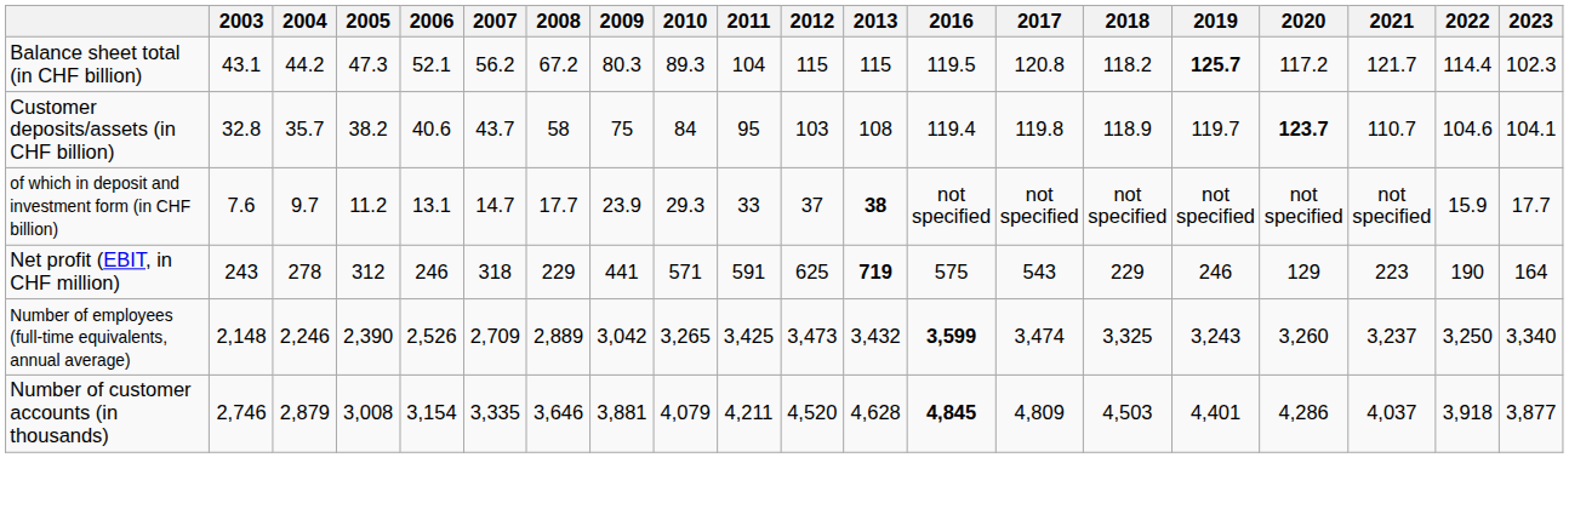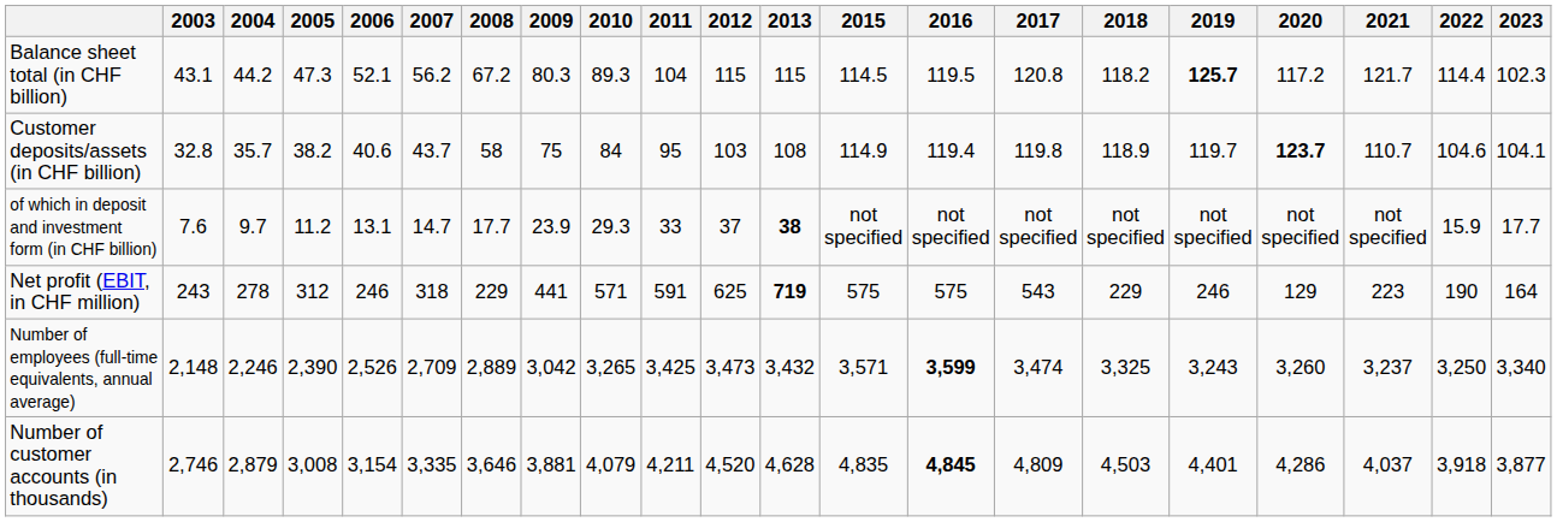 <table class="wikitable zebra">
 <tr class="hintergrundfarbe5">
 <th width="300"></th>
 <th width="54">2003</th>
 <th width="54">2004</th>
 <th width="54">2005</th>
 <th width="54">2006</th>
 <th width="54">2007</th>
 <th width="54">2008</th>
 <th width="54">2009</th>
 <th width="54">2010</th>
 <th width="54">2011</th>
 <th width="54">2012</th>
 <th width="54">2013</th>
+<th width="54">2015</th>
 <th width="54">2016</th>
 <th width="54">2017</th>
 <th width="54">2018</th>
 <th width="54">2019</th>
 <th width="54">2020</th>
 <th width="54">2021</th>
 <th width="54">2022</th>
 <th width="54">2023</th>
 </tr>
 <tr>
 <td align="left">Balance sheet total (in CHF billion)</td>
 <td align="center">43.1</td>
 <td align="center">44.2</td>
 <td align="center">47.3</td>
 <td align="center">52.1</td>
 <td align="center">56.2</td>
 <td align="center">67.2</td>
 <td align="center">80.3</td>
 <td align="center">89.3</td>
 <td align="center">104</td>
 <td align="center">115</td>
 <td align="center">115</td>
+<td align="center">114.5</td>
 <td align="center">119.5</td>
 <td align="center">120.8</td>
 <td align="center">118.2</td>
 <td align="center"><strong>125.7</strong></td>
 <td align="center">117.2</td>
 <td align="center">121.7</td>
 <td align="center">114.4</td>
 <td align="center">102.3</td>
 </tr>
 <tr>
 <td align="left">Customer deposits/assets (in CHF billion)</td>
 <td align="center">32.8</td>
 <td align="center">35.7</td>
 <td align="center">38.2</td>
 <td align="center">40.6</td>
 <td align="center">43.7</td>
 <td align="center">58</td>
 <td align="center">75</td>
 <td align="center">84</td>
 <td align="center">95</td>
 <td align="center">103</td>
 <td align="center">108</td>
+<td align="center">114.9</td>
 <td align="center">119.4</td>
 <td align="center">119.8</td>
 <td align="center">118.9</td>
 <td align="center">119.7</td>
 <td align="center"><strong>123.7</strong></td>
 <td align="center">110.7</td>
 <td align="center">104.6</td>
 <td align="center">104.1</td>
 </tr>
 <tr>
 <td align="left"><small>of which in deposit and investment form (in CHF billion)</small></td>
 <td align="center">7.6</td>
 <td align="center">9.7</td>
 <td align="center">11.2</td>
 <td align="center">13.1</td>
 <td align="center">14.7</td>
 <td align="center">17.7</td>
 <td align="center">23.9</td>
 <td align="center">29.3</td>
 <td align="center">33</td>
 <td align="center">37</td>
 <td align="center"><strong>38</strong></td>
 <td align="center">not specified</td>
 <td align="center">not specified</td>
 <td align="center">not specified</td>
 <td align="center">not specified</td>
 <td align="center">not specified</td>
 <td align="center">not specified</td>
+<td align="center">not specified</td>
 <td align="center">15.9</td>
 <td align="center">17.7</td>
 </tr>
 <tr>
 <td align="left">Net profit (<a href='#'>EBIT</a>, in CHF million)</td>
 <td align="center">243</td>
 <td align="center">278</td>
 <td align="center">312</td>
 <td align="center">246</td>
 <td align="center">318</td>
 <td align="center">229</td>
 <td align="center">441</td>
 <td align="center">571</td>
 <td align="center">591</td>
 <td align="center">625</td>
 <td align="center"><strong>719</strong></td>
+<td align="center">575</td>
 <td align="center">575</td>
 <td align="center">543</td>
 <td align="center">229</td>
 <td align="center">246</td>
 <td align="center">129</td>
 <td align="center">223</td>
 <td align="center">190</td>
 <td align="center">164</td>
 </tr>
 <tr>
 <td align="left"><small>Number of employees (full-time equivalents, annual average)</small></td>
 <td align="center">2,148</td>
 <td align="center">2,246</td>
 <td align="center">2,390</td>
 <td align="center">2,526</td>
 <td align="center">2,709</td>
 <td align="center">2,889</td>
 <td align="center">3,042</td>
 <td align="center">3,265</td>
 <td align="center">3,425</td>
 <td align="center">3,473</td>
 <td align="center">3,432</td>
+<td align="center">3,571</td>
 <td align="center"><strong>3,599</strong></td>
 <td align="center">3,474</td>
 <td align="center">3,325</td>
 <td align="center">3,243</td>
 <td align="center">3,260</td>
 <td align="center">3,237</td>
 <td align="center">3,250</td>
 <td align="center">3,340</td>
 </tr>
 <tr>
 <td align="left">Number of customer accounts (in thousands)</td>
 <td align="center">2,746</td>
 <td align="center">2,879</td>
 <td align="center">3,008</td>
 <td align="center">3,154</td>
 <td align="center">3,335</td>
 <td align="center">3,646</td>
 <td align="center">3,881</td>
 <td align="center">4,079</td>
 <td align="center">4,211</td>
 <td align="center">4,520</td>
 <td align="center">4,628</td>
+<td align="center">4,835</td>
 <td align="center"><strong>4,845</strong></td>
 <td align="center">4,809</td>
 <td align="center">4,503</td>
 <td align="center">4,401</td>
 <td align="center">4,286</td>
 <td align="center">4,037</td>
 <td align="center">3,918</td>
 <td align="center">3,877</td>
 </tr>
 </table>
